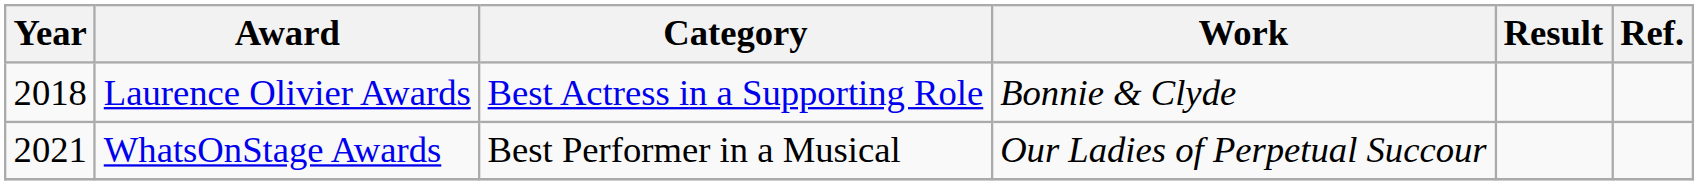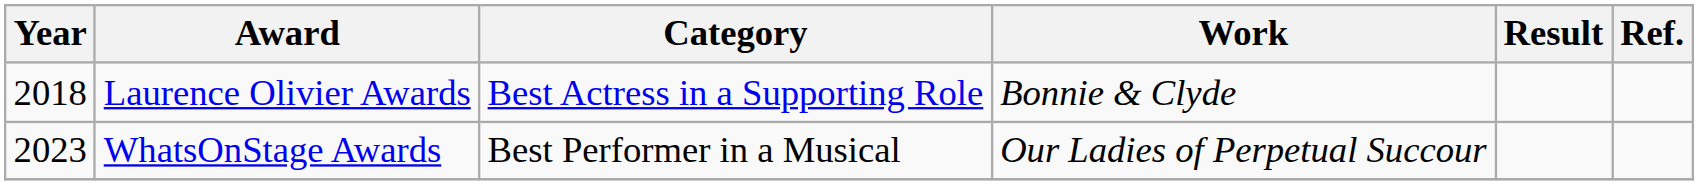 <table class="wikitable plainrowheaders">
 <tr>
 <th>Year</th>
 <th>Award</th>
 <th>Category</th>
 <th>Work</th>
 <th>Result</th>
 <th>Ref.</th>
 </tr>
 <tr>
 <td>2018</td>
 <td><a href='#'>Laurence Olivier Awards</a></td>
 <td><a href='#'>Best Actress in a Supporting Role</a></td>
 <td><em>Bonnie & Clyde</em></td>
 <td></td>
 <td></td>
 </tr>
 <tr>
-<td>2021</td>
+<td>2023</td>
 <td><a href='#'>WhatsOnStage Awards</a></td>
 <td>Best Performer in a Musical</td>
 <td><em>Our Ladies of Perpetual Succour</em></td>
 <td></td>
 <td></td>
 </tr>
 <tr>
 </tr>
 </table>
